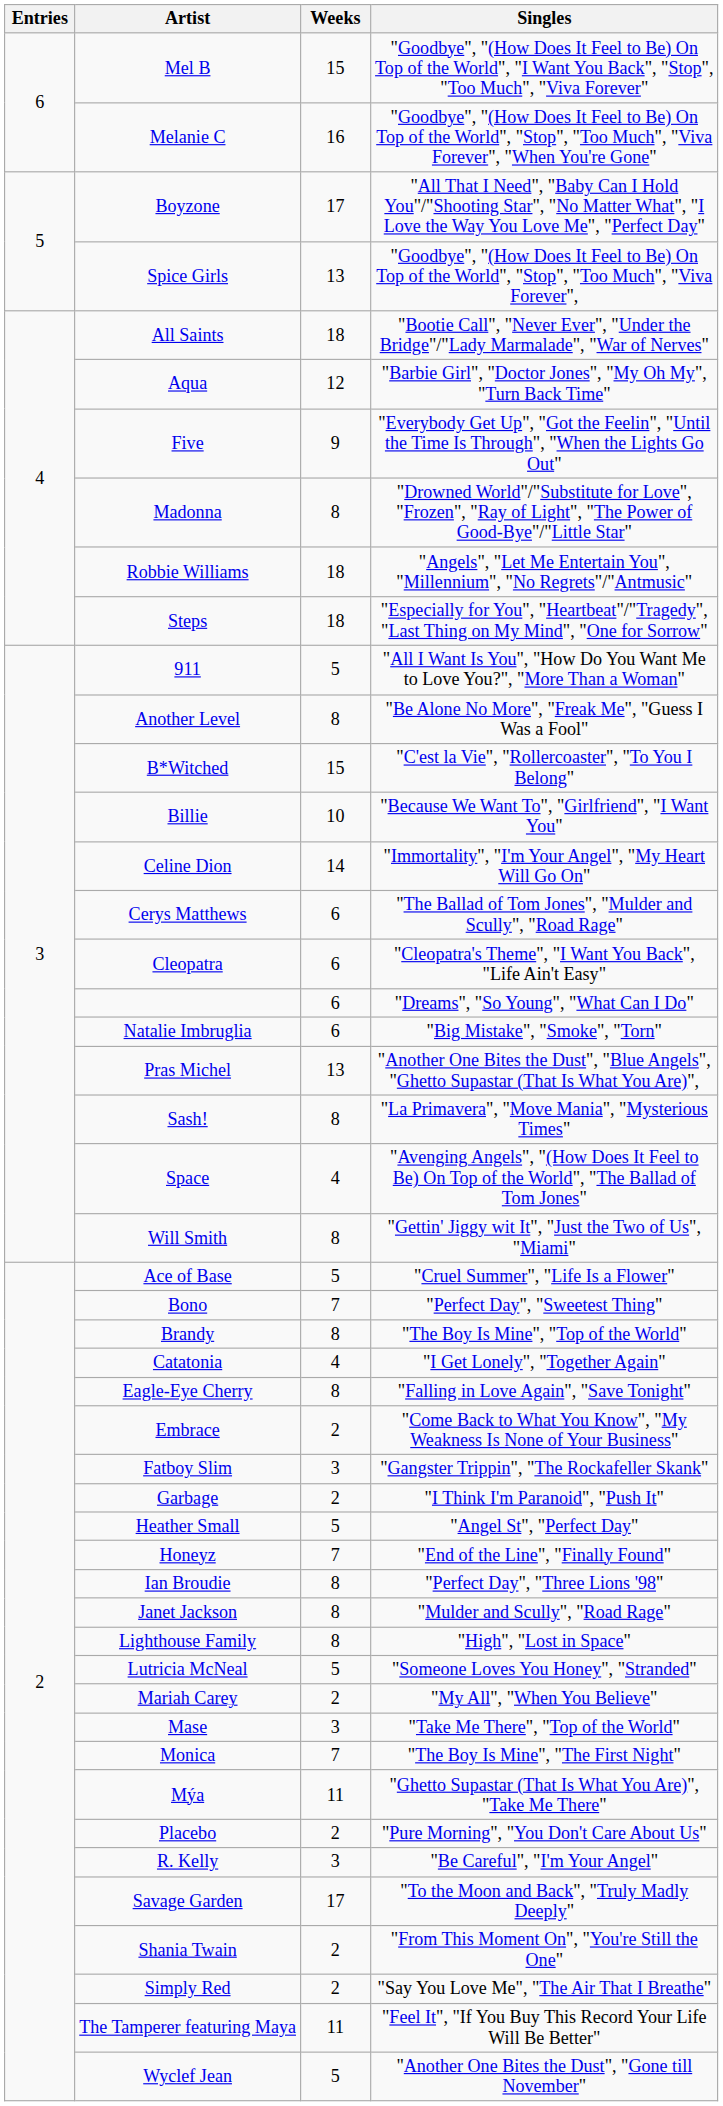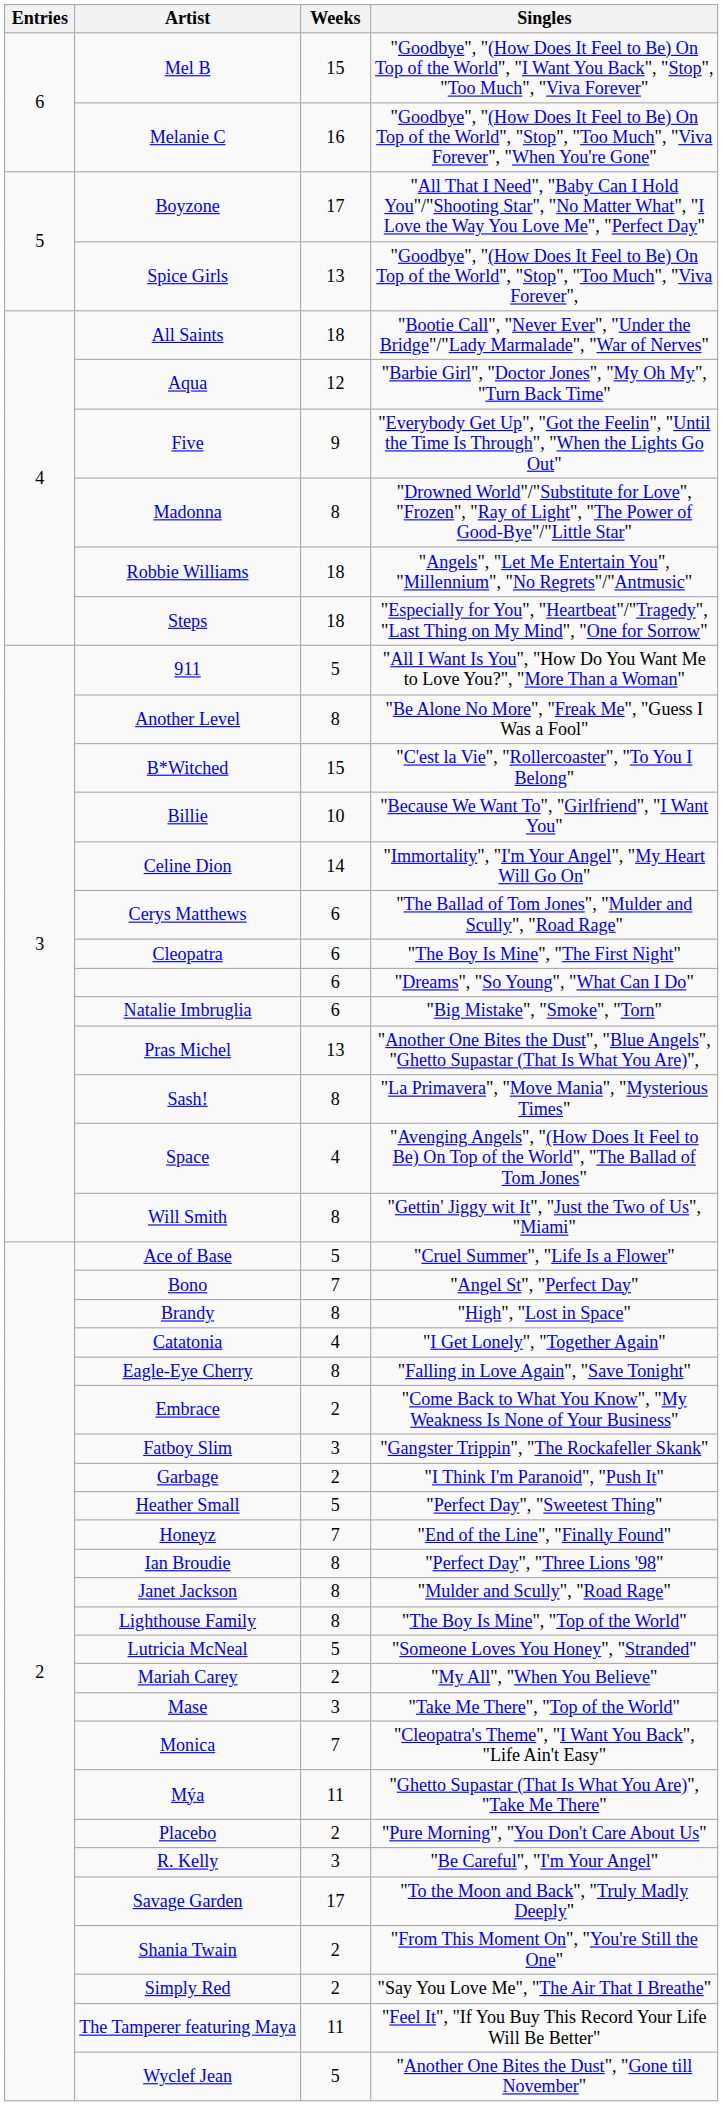 <table class="wikitable sortable" style="text-align: center;">
 <tr>
 <th scope="col" style="width:55px;" data-sort-type="number">Entries</th>
 <th scope="col" style="text-align:center;">Artist</th>
 <th scope="col" style="width:55px;" data-sort-type="number">Weeks</th>
 <th scope="col" style="width:300px;">Singles</th>
 </tr>
 <tr>
 <td rowspan="2" style="text-align:center">6</td>
 <td><a href='#'>Mel B</a> </td>
 <td>15</td>
 <td>"<a href='#'>Goodbye</a>", "<a href='#'>(How Does It Feel to Be) On Top of the World</a>", "<a href='#'>I Want You Back</a>", "<a href='#'>Stop</a>", "<a href='#'>Too Much</a>", "<a href='#'>Viva Forever</a>"</td>
 </tr>
 <tr>
 <td><a href='#'>Melanie C</a> </td>
 <td>16</td>
 <td>"<a href='#'>Goodbye</a>", "<a href='#'>(How Does It Feel to Be) On Top of the World</a>", "<a href='#'>Stop</a>", "<a href='#'>Too Much</a>", "<a href='#'>Viva Forever</a>", "<a href='#'>When You're Gone</a>"</td>
 </tr>
 <tr>
 <td rowspan="2" style="text-align:center">5</td>
 <td><a href='#'>Boyzone</a> </td>
 <td>17</td>
 <td>"<a href='#'>All That I Need</a>", "<a href='#'>Baby Can I Hold You</a>"/"<a href='#'>Shooting Star</a>", "<a href='#'>No Matter What</a>", "<a href='#'>I Love the Way You Love Me</a>", "<a href='#'>Perfect Day</a>"</td>
 </tr>
 <tr>
 <td><a href='#'>Spice Girls</a> </td>
 <td>13</td>
 <td>"<a href='#'>Goodbye</a>", "<a href='#'>(How Does It Feel to Be) On Top of the World</a>", "<a href='#'>Stop</a>", "<a href='#'>Too Much</a>", "<a href='#'>Viva Forever</a>",</td>
 </tr>
 <tr>
 <td rowspan="6" style="text-align:center">4</td>
 <td><a href='#'>All Saints</a> </td>
 <td>18</td>
 <td>"<a href='#'>Bootie Call</a>", "<a href='#'>Never Ever</a>", "<a href='#'>Under the Bridge</a>"/"<a href='#'>Lady Marmalade</a>", "<a href='#'>War of Nerves</a>"</td>
 </tr>
 <tr>
 <td><a href='#'>Aqua</a> </td>
 <td>12</td>
 <td>"<a href='#'>Barbie Girl</a>", "<a href='#'>Doctor Jones</a>", "<a href='#'>My Oh My</a>", "<a href='#'>Turn Back Time</a>"</td>
 </tr>
 <tr>
 <td><a href='#'>Five</a></td>
 <td>9</td>
 <td>"<a href='#'>Everybody Get Up</a>", "<a href='#'>Got the Feelin</a>", "<a href='#'>Until the Time Is Through</a>", "<a href='#'>When the Lights Go Out</a>"</td>
 </tr>
 <tr>
 <td><a href='#'>Madonna</a></td>
 <td>8</td>
 <td>"<a href='#'>Drowned World</a>"/"<a href='#'>Substitute for Love</a>", "<a href='#'>Frozen</a>", "<a href='#'>Ray of Light</a>", "<a href='#'>The Power of Good-Bye</a>"/"<a href='#'>Little Star</a>"</td>
 </tr>
 <tr>
 <td><a href='#'>Robbie Williams</a> </td>
 <td>18</td>
 <td>"<a href='#'>Angels</a>", "<a href='#'>Let Me Entertain You</a>", "<a href='#'>Millennium</a>", "<a href='#'>No Regrets</a>"/"<a href='#'>Antmusic</a>"</td>
 </tr>
 <tr>
 <td><a href='#'>Steps</a> </td>
 <td>18</td>
 <td>"<a href='#'>Especially for You</a>", "<a href='#'>Heartbeat</a>"/"<a href='#'>Tragedy</a>", "<a href='#'>Last Thing on My Mind</a>", "<a href='#'>One for Sorrow</a>"</td>
 </tr>
 <tr>
 <td rowspan="13" style="text-align:center">3</td>
 <td><a href='#'>911</a></td>
 <td>5</td>
 <td>"<a href='#'>All I Want Is You</a>", "How Do You Want Me to Love You?", "<a href='#'>More Than a Woman</a>"</td>
 </tr>
 <tr>
 <td><a href='#'>Another Level</a></td>
 <td>8</td>
 <td>"<a href='#'>Be Alone No More</a>", "<a href='#'>Freak Me</a>", "Guess I Was a Fool"</td>
 </tr>
 <tr>
 <td><a href='#'>B*Witched</a></td>
 <td>15</td>
 <td>"<a href='#'>C'est la Vie</a>", "<a href='#'>Rollercoaster</a>", "<a href='#'>To You I Belong</a>"</td>
 </tr>
 <tr>
 <td><a href='#'>Billie</a></td>
 <td>10</td>
 <td>"<a href='#'>Because We Want To</a>", "<a href='#'>Girlfriend</a>", "<a href='#'>I Want You</a>"</td>
 </tr>
 <tr>
 <td><a href='#'>Celine Dion</a></td>
 <td>14</td>
 <td>"<a href='#'>Immortality</a>", "<a href='#'>I'm Your Angel</a>", "<a href='#'>My Heart Will Go On</a>"</td>
 </tr>
 <tr>
 <td><a href='#'>Cerys Matthews</a> </td>
 <td>6</td>
 <td>"<a href='#'>The Ballad of Tom Jones</a>", "<a href='#'>Mulder and Scully</a>", "<a href='#'>Road Rage</a>"</td>
 </tr>
 <tr>
 <td><a href='#'>Cleopatra</a></td>
 <td>6</td>
-<td>"<a href='#'>Cleopatra's Theme</a>", "<a href='#'>I Want You Back</a>", "Life Ain't Easy"</td>
+<td>"<a href='#'>The Boy Is Mine</a>", "<a href='#'>The First Night</a>"</td>
 </tr>
 <tr>
 <td></td>
 <td>6</td>
 <td>"<a href='#'>Dreams</a>", "<a href='#'>So Young</a>", "<a href='#'>What Can I Do</a>"</td>
 </tr>
 <tr>
 <td><a href='#'>Natalie Imbruglia</a> </td>
 <td>6</td>
 <td>"<a href='#'>Big Mistake</a>", "<a href='#'>Smoke</a>", "<a href='#'>Torn</a>"</td>
 </tr>
 <tr>
 <td><a href='#'>Pras Michel</a> </td>
 <td>13</td>
 <td>"<a href='#'>Another One Bites the Dust</a>", "<a href='#'>Blue Angels</a>", "<a href='#'>Ghetto Supastar (That Is What You Are)</a>",</td>
 </tr>
 <tr>
 <td><a href='#'>Sash!</a></td>
 <td>8</td>
 <td>"<a href='#'>La Primavera</a>", "<a href='#'>Move Mania</a>", "<a href='#'>Mysterious Times</a>"</td>
 </tr>
 <tr>
 <td><a href='#'>Space</a> </td>
 <td>4</td>
 <td>"<a href='#'>Avenging Angels</a>", "<a href='#'>(How Does It Feel to Be) On Top of the World</a>", "<a href='#'>The Ballad of Tom Jones</a>"</td>
 </tr>
 <tr>
 <td><a href='#'>Will Smith</a></td>
 <td>8</td>
 <td>"<a href='#'>Gettin' Jiggy wit It</a>", "<a href='#'>Just the Two of Us</a>", "<a href='#'>Miami</a>"</td>
 </tr>
 <tr>
 <td rowspan="25" style="text-align:center">2</td>
 <td><a href='#'>Ace of Base</a></td>
 <td>5</td>
 <td>"<a href='#'>Cruel Summer</a>", "<a href='#'>Life Is a Flower</a>"</td>
 </tr>
 <tr>
 <td><a href='#'>Bono</a> </td>
 <td>7</td>
-<td>"<a href='#'>Perfect Day</a>", "<a href='#'>Sweetest Thing</a>"</td>
+<td>"<a href='#'>Angel St</a>", "<a href='#'>Perfect Day</a>"</td>
 </tr>
 <tr>
 <td><a href='#'>Brandy</a></td>
 <td>8</td>
-<td>"<a href='#'>The Boy Is Mine</a>", "<a href='#'>Top of the World</a>"</td>
+<td>"<a href='#'>High</a>", "<a href='#'>Lost in Space</a>"</td>
 </tr>
 <tr>
 <td><a href='#'>Catatonia</a></td>
 <td>4</td>
 <td>"<a href='#'>I Get Lonely</a>", "<a href='#'>Together Again</a>"</td>
 </tr>
 <tr>
 <td><a href='#'>Eagle-Eye Cherry</a></td>
 <td>8</td>
 <td>"<a href='#'>Falling in Love Again</a>", "<a href='#'>Save Tonight</a>"</td>
 </tr>
 <tr>
 <td><a href='#'>Embrace</a></td>
 <td>2</td>
 <td>"<a href='#'>Come Back to What You Know</a>", "<a href='#'>My Weakness Is None of Your Business</a>"</td>
 </tr>
 <tr>
 <td><a href='#'>Fatboy Slim</a></td>
 <td>3</td>
 <td>"<a href='#'>Gangster Trippin</a>", "<a href='#'>The Rockafeller Skank</a>"</td>
 </tr>
 <tr>
 <td><a href='#'>Garbage</a></td>
 <td>2</td>
 <td>"<a href='#'>I Think I'm Paranoid</a>", "<a href='#'>Push It</a>"</td>
 </tr>
 <tr>
 <td><a href='#'>Heather Small</a> </td>
 <td>5</td>
-<td>"<a href='#'>Angel St</a>", "<a href='#'>Perfect Day</a>"</td>
+<td>"<a href='#'>Perfect Day</a>", "<a href='#'>Sweetest Thing</a>"</td>
 </tr>
 <tr>
 <td><a href='#'>Honeyz</a></td>
 <td>7</td>
 <td>"<a href='#'>End of the Line</a>", "<a href='#'>Finally Found</a>"</td>
 </tr>
 <tr>
 <td><a href='#'>Ian Broudie</a> </td>
 <td>8</td>
 <td>"<a href='#'>Perfect Day</a>", "<a href='#'>Three Lions '98</a>"</td>
 </tr>
 <tr>
 <td><a href='#'>Janet Jackson</a> </td>
 <td>8</td>
 <td>"<a href='#'>Mulder and Scully</a>", "<a href='#'>Road Rage</a>"</td>
 </tr>
 <tr>
 <td><a href='#'>Lighthouse Family</a></td>
 <td>8</td>
-<td>"<a href='#'>High</a>", "<a href='#'>Lost in Space</a>"</td>
+<td>"<a href='#'>The Boy Is Mine</a>", "<a href='#'>Top of the World</a>"</td>
 </tr>
 <tr>
 <td><a href='#'>Lutricia McNeal</a></td>
 <td>5</td>
 <td>"<a href='#'>Someone Loves You Honey</a>", "<a href='#'>Stranded</a>"</td>
 </tr>
 <tr>
 <td><a href='#'>Mariah Carey</a></td>
 <td>2</td>
 <td>"<a href='#'>My All</a>", "<a href='#'>When You Believe</a>"</td>
 </tr>
 <tr>
 <td><a href='#'>Mase</a> </td>
 <td>3</td>
 <td>"<a href='#'>Take Me There</a>", "<a href='#'>Top of the World</a>"</td>
 </tr>
 <tr>
 <td><a href='#'>Monica</a></td>
 <td>7</td>
-<td>"<a href='#'>The Boy Is Mine</a>", "<a href='#'>The First Night</a>"</td>
+<td>"<a href='#'>Cleopatra's Theme</a>", "<a href='#'>I Want You Back</a>", "Life Ain't Easy"</td>
 </tr>
 <tr>
 <td><a href='#'>Mýa</a> </td>
 <td>11</td>
 <td>"<a href='#'>Ghetto Supastar (That Is What You Are)</a>", "<a href='#'>Take Me There</a>"</td>
 </tr>
 <tr>
 <td><a href='#'>Placebo</a></td>
 <td>2</td>
 <td>"<a href='#'>Pure Morning</a>", "<a href='#'>You Don't Care About Us</a>"</td>
 </tr>
 <tr>
 <td><a href='#'>R. Kelly</a> </td>
 <td>3</td>
 <td>"<a href='#'>Be Careful</a>", "<a href='#'>I'm Your Angel</a>"</td>
 </tr>
 <tr>
 <td><a href='#'>Savage Garden</a></td>
 <td>17</td>
 <td>"<a href='#'>To the Moon and Back</a>", "<a href='#'>Truly Madly Deeply</a>"</td>
 </tr>
 <tr>
 <td><a href='#'>Shania Twain</a></td>
 <td>2</td>
 <td>"<a href='#'>From This Moment On</a>", "<a href='#'>You're Still the One</a>"</td>
 </tr>
 <tr>
 <td><a href='#'>Simply Red</a></td>
 <td>2</td>
 <td>"Say You Love Me", "<a href='#'>The Air That I Breathe</a>"</td>
 </tr>
 <tr>
 <td><a href='#'>The Tamperer featuring Maya</a></td>
 <td>11</td>
 <td>"<a href='#'>Feel It</a>", "If You Buy This Record Your Life Will Be Better"</td>
 </tr>
 <tr>
 <td><a href='#'>Wyclef Jean</a></td>
 <td>5</td>
 <td>"<a href='#'>Another One Bites the Dust</a>", "<a href='#'>Gone till November</a>"</td>
 </tr>
 </table>
